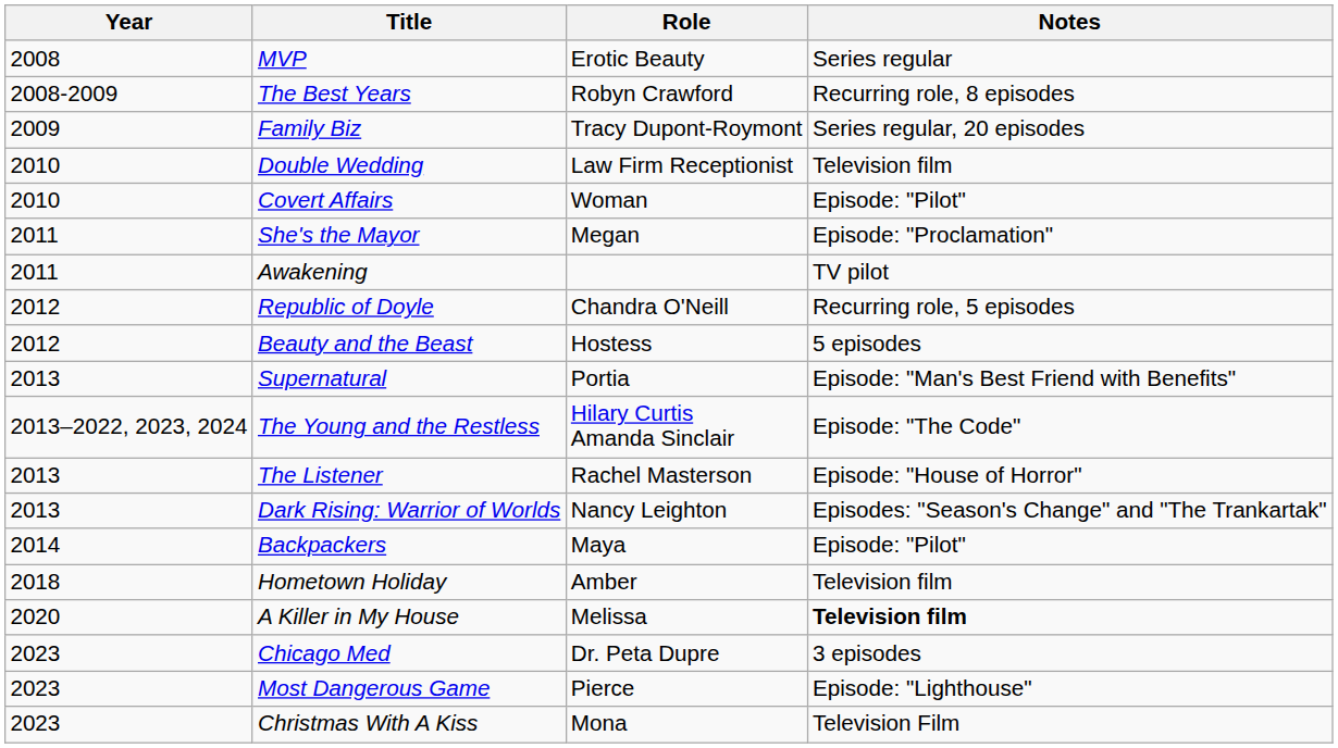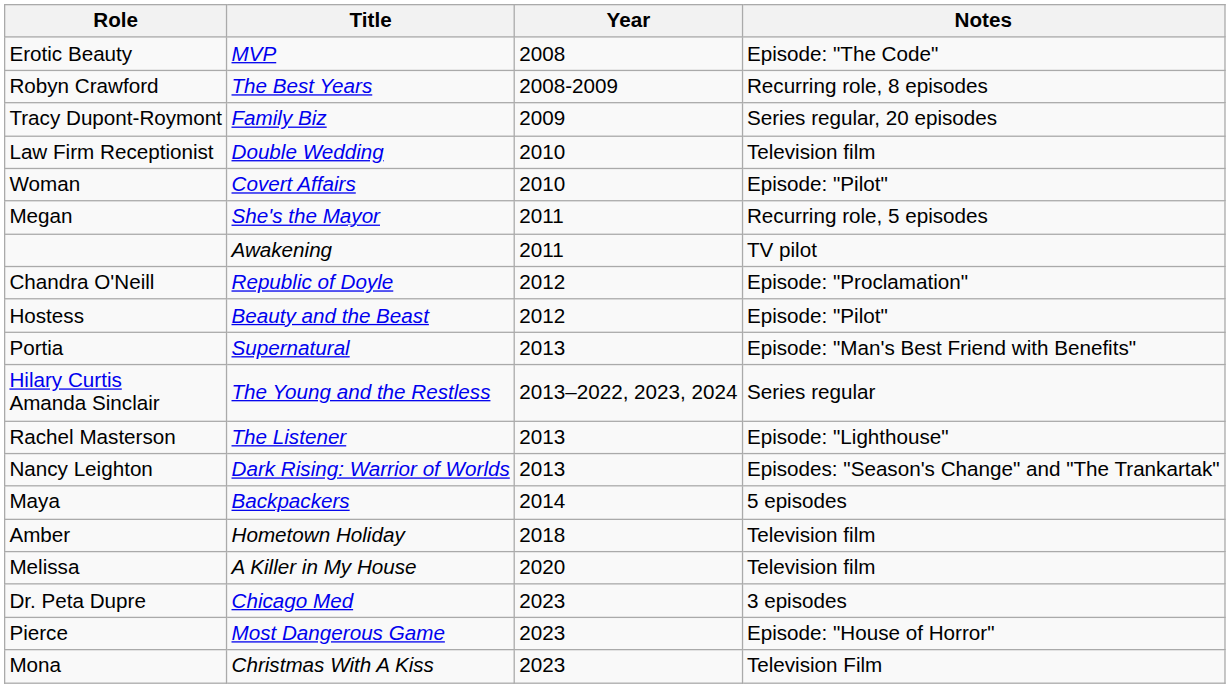 <table class="wikitable sortable">
 <tr>
+<th>Role</th>
+<th>Title</th>
 <th>Year</th>
-<th>Title</th>
-<th>Role</th>
 <th class="unsortable">Notes</th>
 </tr>
 <tr>
+<td>Erotic Beauty</td>
+<td><em><a href='#'>MVP</a></em></td>
 <td>2008</td>
-<td><em><a href='#'>MVP</a></em></td>
-<td>Erotic Beauty</td>
+<td>Episode: "The Code"</td>
+</tr>
+<tr>
+<td>Robyn Crawford</td>
+<td><em><a href='#'>The Best Years</a></em></td>
+<td>2008-2009</td>
+<td>Recurring role, 8 episodes</td>
+</tr>
+<tr>
+<td>Tracy Dupont-Roymont</td>
+<td><em><a href='#'>Family Biz</a></em></td>
+<td>2009</td>
+<td>Series regular, 20 episodes</td>
+</tr>
+<tr>
+<td>Law Firm Receptionist</td>
+<td><em><a href='#'>Double Wedding</a></em></td>
+<td>2010</td>
+<td>Television film</td>
+</tr>
+<tr>
+<td>Woman</td>
+<td><em><a href='#'>Covert Affairs</a></em></td>
+<td>2010</td>
+<td>Episode: "Pilot"</td>
+</tr>
+<tr>
+<td>Megan</td>
+<td><em><a href='#'>She's the Mayor</a></em></td>
+<td>2011</td>
+<td>Recurring role, 5 episodes</td>
+</tr>
+<tr>
+<td></td>
+<td><em>Awakening</em></td>
+<td>2011</td>
+<td>TV pilot</td>
+</tr>
+<tr>
+<td>Chandra O'Neill</td>
+<td><em><a href='#'>Republic of Doyle</a></em></td>
+<td>2012</td>
+<td>Episode: "Proclamation"</td>
+</tr>
+<tr>
+<td>Hostess</td>
+<td><em><a href='#'>Beauty and the Beast</a></em></td>
+<td>2012</td>
+<td>Episode: "Pilot"</td>
+</tr>
+<tr>
+<td>Portia</td>
+<td><em><a href='#'>Supernatural</a></em></td>
+<td>2013</td>
+<td>Episode: "Man's Best Friend with Benefits"</td>
+</tr>
+<tr>
+<td><a href='#'>Hilary Curtis</a><br>Amanda Sinclair</td>
+<td><em><a href='#'>The Young and the Restless</a></em></td>
+<td>2013–2022, 2023, 2024</td>
 <td>Series regular</td>
 </tr>
 <tr>
-<td>2008-2009</td>
-<td><em><a href='#'>The Best Years</a></em></td>
-<td>Robyn Crawford</td>
-<td>Recurring role, 8 episodes</td>
+<td>Rachel Masterson</td>
+<td><em><a href='#'>The Listener</a></em></td>
+<td>2013</td>
+<td>Episode: "Lighthouse"</td>
 </tr>
 <tr>
-<td>2009</td>
-<td><em><a href='#'>Family Biz</a></em></td>
-<td>Tracy Dupont-Roymont</td>
-<td>Series regular, 20 episodes</td>
+<td>Nancy Leighton</td>
+<td><em><a href='#'>Dark Rising: Warrior of Worlds</a></em></td>
+<td>2013</td>
+<td>Episodes: "Season's Change" and "The Trankartak"</td>
 </tr>
 <tr>
-<td>2010</td>
-<td><em><a href='#'>Double Wedding</a></em></td>
-<td>Law Firm Receptionist</td>
+<td>Maya</td>
+<td><em><a href='#'>Backpackers</a></em></td>
+<td>2014</td>
+<td>5 episodes</td>
+</tr>
+<tr>
+<td>Amber</td>
+<td><em>Hometown Holiday</em></td>
+<td>2018</td>
 <td>Television film</td>
 </tr>
 <tr>
-<td>2010</td>
-<td><em><a href='#'>Covert Affairs</a></em></td>
-<td>Woman</td>
-<td>Episode: "Pilot"</td>
+<td>Melissa</td>
+<td><em> A Killer in My House</em></td>
+<td>2020</td>
+<td>Television film</td>
 </tr>
 <tr>
-<td>2011</td>
-<td><em><a href='#'>She's the Mayor</a></em></td>
-<td>Megan</td>
-<td>Episode: "Proclamation"</td>
+<td>Dr. Peta Dupre</td>
+<td><em><a href='#'>Chicago Med</a></em></td>
+<td>2023</td>
+<td>3 episodes</td>
 </tr>
 <tr>
-<td>2011</td>
-<td><em>Awakening</em></td>
-<td></td>
-<td>TV pilot</td>
-</tr>
-<tr>
-<td>2012</td>
-<td><em><a href='#'>Republic of Doyle</a></em></td>
-<td>Chandra O'Neill</td>
-<td>Recurring role, 5 episodes</td>
-</tr>
-<tr>
-<td>2012</td>
-<td><em><a href='#'>Beauty and the Beast</a></em></td>
-<td>Hostess</td>
-<td>5 episodes</td>
-</tr>
-<tr>
-<td>2013</td>
-<td><em><a href='#'>Supernatural</a></em></td>
-<td>Portia</td>
-<td>Episode: "Man's Best Friend with Benefits"</td>
-</tr>
-<tr>
-<td>2013–2022, 2023, 2024</td>
-<td><em><a href='#'>The Young and the Restless</a></em></td>
-<td><a href='#'>Hilary Curtis</a><br>Amanda Sinclair</td>
-<td>Episode: "The Code"</td>
-</tr>
-<tr>
-<td>2013</td>
-<td><em><a href='#'>The Listener</a></em></td>
-<td>Rachel Masterson</td>
+<td>Pierce</td>
+<td><em><a href='#'>Most Dangerous Game</a></em></td>
+<td>2023</td>
 <td>Episode: "House of Horror"</td>
 </tr>
 <tr>
-<td>2013</td>
-<td><em><a href='#'>Dark Rising: Warrior of Worlds</a></em></td>
-<td>Nancy Leighton</td>
-<td>Episodes: "Season's Change" and "The Trankartak"</td>
-</tr>
-<tr>
-<td>2014</td>
-<td><em><a href='#'>Backpackers</a></em></td>
-<td>Maya</td>
-<td>Episode: "Pilot"</td>
-</tr>
-<tr>
-<td>2018</td>
-<td><em>Hometown Holiday</em></td>
-<td>Amber</td>
-<td>Television film</td>
-</tr>
-<tr>
-<td>2020</td>
-<td><em> A Killer in My House</em></td>
-<td>Melissa</td>
-<td><strong>Television film</strong></td>
-</tr>
-<tr>
+<td>Mona</td>
+<td><em>Christmas With A Kiss</em></td>
 <td>2023</td>
-<td><em><a href='#'>Chicago Med</a></em></td>
-<td>Dr. Peta Dupre</td>
-<td>3 episodes</td>
-</tr>
-<tr>
-<td>2023</td>
-<td><em><a href='#'>Most Dangerous Game</a></em></td>
-<td>Pierce</td>
-<td>Episode: "Lighthouse"</td>
-</tr>
-<tr>
-<td>2023</td>
-<td><em>Christmas With A Kiss</em></td>
-<td>Mona</td>
 <td>Television Film</td>
 </tr>
 </table>
